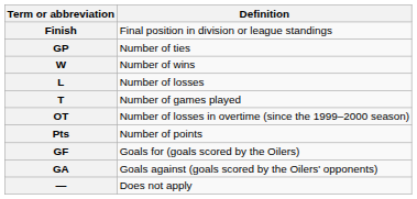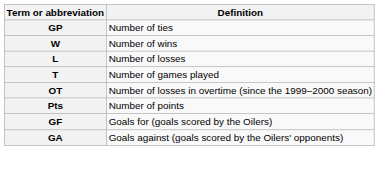 <table class="wikitable" style="font-size:95%">
 <tr>
 <th scope="col">Term or abbreviation</th>
 <th scope="col">Definition</th>
-</tr>
-<tr>
-<th scope="row">Finish</th>
-<td>Final position in division or league standings</td>
 </tr>
 <tr>
 <th scope="row">GP</th>
 <td>Number of ties</td>
 </tr>
 <tr>
 <th scope="row">W</th>
 <td>Number of wins</td>
 </tr>
 <tr>
 <th scope="row">L</th>
 <td>Number of losses</td>
 </tr>
 <tr>
 <th scope="row">T</th>
 <td>Number of games played</td>
 </tr>
 <tr>
 <th scope="row">OT</th>
 <td>Number of losses in overtime (since the 1999–2000 season)</td>
 </tr>
 <tr>
 <th scope="row">Pts</th>
 <td>Number of points</td>
 </tr>
 <tr>
 <th scope="row">GF</th>
 <td>Goals for (goals scored by the Oilers)</td>
 </tr>
 <tr>
 <th scope="row">GA</th>
 <td>Goals against (goals scored by the Oilers' opponents)</td>
 </tr>
-<tr>
-<th scope="row">—</th>
-<td>Does not apply</td>
-</tr>
 </table>
